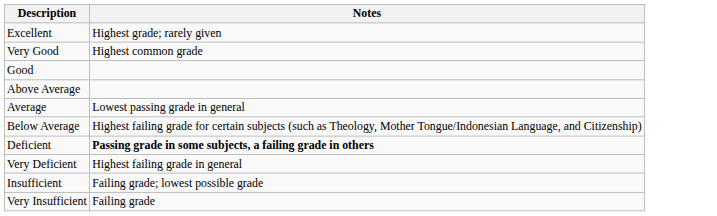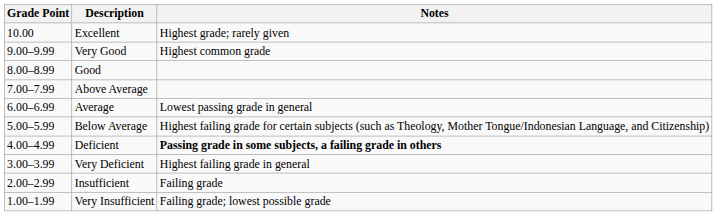 <table class="wikitable">
 <tr>
+<th>Grade Point</th>
 <th>Description</th>
 <th>Notes</th>
 </tr>
 <tr>
+<td>10.00</td>
 <td>Excellent<br></td>
 <td>Highest grade; rarely given</td>
 </tr>
 <tr>
+<td>9.00–9.99</td>
 <td>Very Good<br></td>
 <td>Highest common grade</td>
 </tr>
 <tr>
+<td>8.00–8.99</td>
 <td>Good<br></td>
 <td></td>
 </tr>
 <tr>
+<td>7.00–7.99</td>
 <td>Above Average<br></td>
 <td></td>
 </tr>
 <tr>
+<td>6.00–6.99</td>
 <td>Average<br></td>
 <td>Lowest passing grade in general</td>
 </tr>
 <tr>
+<td>5.00–5.99</td>
 <td>Below Average<br></td>
 <td>Highest failing grade for certain subjects (such as Theology, Mother Tongue/Indonesian Language, and Citizenship)</td>
 </tr>
 <tr>
+<td>4.00–4.99</td>
 <td>Deficient<br></td>
 <td><strong>Passing grade in some subjects, a failing grade in others</strong></td>
 </tr>
 <tr>
+<td>3.00–3.99</td>
 <td>Very Deficient<br></td>
 <td>Highest failing grade in general</td>
 </tr>
 <tr>
+<td>2.00–2.99</td>
 <td>Insufficient<br></td>
+<td>Failing grade</td>
+</tr>
+<tr>
+<td>1.00–1.99</td>
+<td>Very Insufficient<br></td>
 <td>Failing grade; lowest possible grade</td>
 </tr>
-<tr>
-<td>Very Insufficient<br></td>
-<td>Failing grade</td>
-</tr>
 </table>
